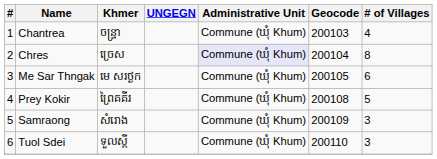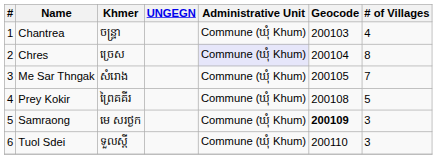 <table class="wikitable sortable">
 <tr>
 <th>#</th>
 <th>Name</th>
 <th>Khmer</th>
 <th><a href='#'>UNGEGN</a></th>
 <th>Administrative Unit</th>
 <th>Geocode</th>
 <th># of Villages</th>
 </tr>
 <tr>
 <td>1</td>
 <td>Chantrea</td>
 <td>ចន្ទ្រា</td>
 <td></td>
 <td>Commune (ឃុំ Khum)</td>
 <td>200103</td>
 <td>4</td>
 </tr>
 <tr>
 <td>2</td>
 <td>Chres</td>
 <td>ច្រេស</td>
 <td></td>
 <td style="background: lavender;">Commune (ឃុំ Khum)</td>
 <td>200104</td>
 <td>8</td>
 </tr>
 <tr>
 <td>3</td>
 <td>Me Sar Thngak</td>
-<td>មេ សរថ្ងក</td>
+<td>សំរោង</td>
 <td></td>
 <td>Commune (ឃុំ Khum)</td>
 <td>200105</td>
-<td>6</td>
+<td>7</td>
 </tr>
 <tr>
 <td>4</td>
 <td>Prey Kokir</td>
 <td>ព្រៃគគីរ</td>
 <td></td>
 <td>Commune (ឃុំ Khum)</td>
 <td>200108</td>
 <td>5</td>
 </tr>
 <tr>
 <td>5</td>
 <td>Samraong</td>
-<td>សំរោង</td>
+<td>មេ សរថ្ងក</td>
 <td></td>
 <td>Commune (ឃុំ Khum)</td>
-<td>200109</td>
+<td><strong>200109</strong></td>
 <td>3</td>
 </tr>
 <tr>
 <td>6</td>
 <td>Tuol Sdei</td>
 <td>ទួលស្ដី</td>
 <td></td>
 <td>Commune (ឃុំ Khum)</td>
 <td>200110</td>
 <td>3</td>
 </tr>
 <tr>
 </tr>
 </table>
